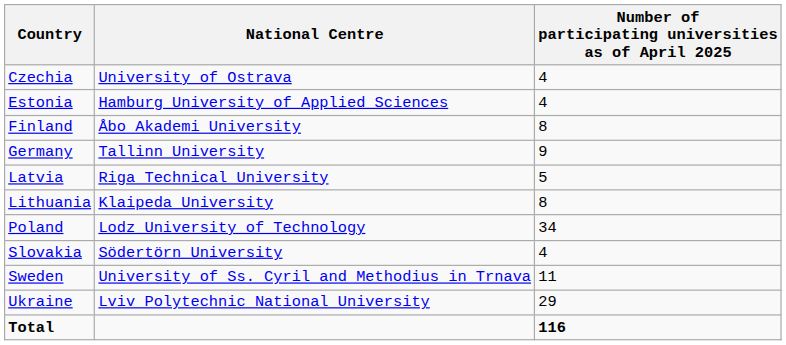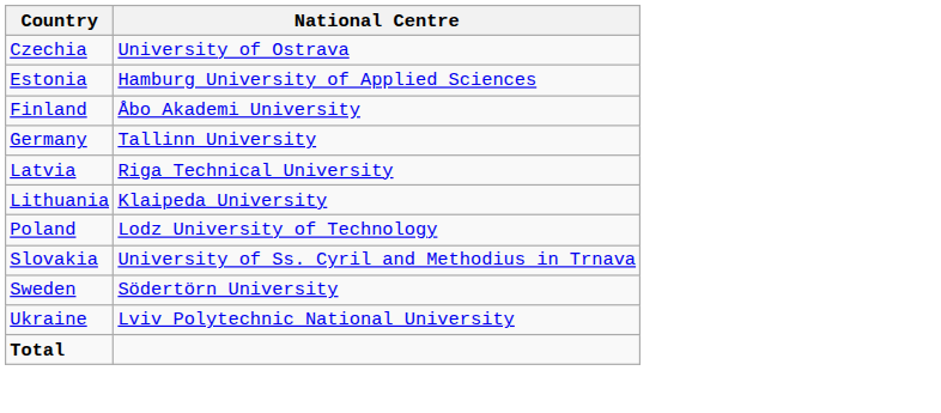 <table class="wikitable">
 <tr>
 <th>Country</th>
 <th>National Centre</th>
-<th>Number of<br>participating universities<br>as of April 2025</th>
 </tr>
 <tr>
 <td><a href='#'>Czechia</a></td>
 <td><a href='#'>University of Ostrava</a></td>
-<td>4</td>
 </tr>
 <tr>
 <td><a href='#'>Estonia</a></td>
 <td><a href='#'>Hamburg University of Applied Sciences</a></td>
-<td>4</td>
 </tr>
 <tr>
 <td><a href='#'>Finland</a></td>
 <td><a href='#'>Åbo Akademi University</a></td>
-<td>8</td>
 </tr>
 <tr>
 <td><a href='#'>Germany</a></td>
 <td><a href='#'>Tallinn University</a></td>
-<td>9</td>
 </tr>
 <tr>
 <td><a href='#'>Latvia</a></td>
 <td><a href='#'>Riga Technical University</a></td>
-<td>5</td>
 </tr>
 <tr>
 <td><a href='#'>Lithuania</a></td>
 <td><a href='#'>Klaipeda University</a></td>
-<td>8</td>
 </tr>
 <tr>
 <td><a href='#'>Poland</a></td>
 <td><a href='#'>Lodz University of Technology</a></td>
-<td>34</td>
 </tr>
 <tr>
 <td><a href='#'>Slovakia</a></td>
-<td><a href='#'>Södertörn University</a></td>
-<td>4</td>
+<td><a href='#'>University of Ss. Cyril and Methodius in Trnava</a></td>
 </tr>
 <tr>
 <td><a href='#'>Sweden</a></td>
-<td><a href='#'>University of Ss. Cyril and Methodius in Trnava</a></td>
-<td>11</td>
+<td><a href='#'>Södertörn University</a></td>
 </tr>
 <tr>
 <td><a href='#'>Ukraine</a></td>
 <td><a href='#'>Lviv Polytechnic National University</a></td>
-<td>29</td>
 </tr>
 <tr>
 <td><strong>Total</strong></td>
 <td></td>
-<td><strong>116</strong></td>
 </tr>
 </table>
